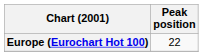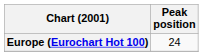 <table class="wikitable sortable plainrowheaders" style="text-align:center">
 <tr>
 <th scope="col">Chart (2001)</th>
 <th scope="col">Peak<br>position</th>
 </tr>
 <tr>
 <th scope="row">Europe (<a href='#'>Eurochart Hot 100</a>)</th>
-<td>22</td>
+<td>24</td>
 </tr>
 <tr>
 </tr>
 <tr>
 </tr>
 <tr>
 </tr>
 <tr>
 </tr>
 <tr>
 </tr>
 <tr>
 </tr>
 </table>
